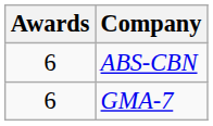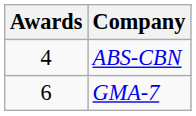 <table class="wikitable" style="text-align:center">
 <tr>
 <th scope="col">Awards</th>
 <th scope="col">Company</th>
 </tr>
 <tr>
-<td>6</td>
+<td>4</td>
 <td align=left><em><a href='#'>ABS-CBN</a></em></td>
 </tr>
 <tr>
 <td>6</td>
 <td align=left><em><a href='#'>GMA-7</a></em></td>
 </tr>
 </table>
